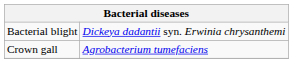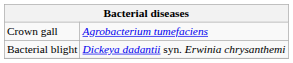 <table class="wikitable" style="clear:left">
 <tr>
 <th colspan=2><strong>Bacterial diseases</strong><br></th>
+</tr>
+<tr>
+<td>Crown gall</td>
+<td><em><a href='#'>Agrobacterium tumefaciens</a></em></td>
 </tr>
 <tr>
 <td>Bacterial blight</td>
 <td><em><a href='#'>Dickeya dadantii</a></em> syn. <em>Erwinia chrysanthemi</em></td>
 </tr>
 <tr>
-<td>Crown gall</td>
-<td><em><a href='#'>Agrobacterium tumefaciens</a></em></td>
-</tr>
-<tr>
 </tr>
 </table>
